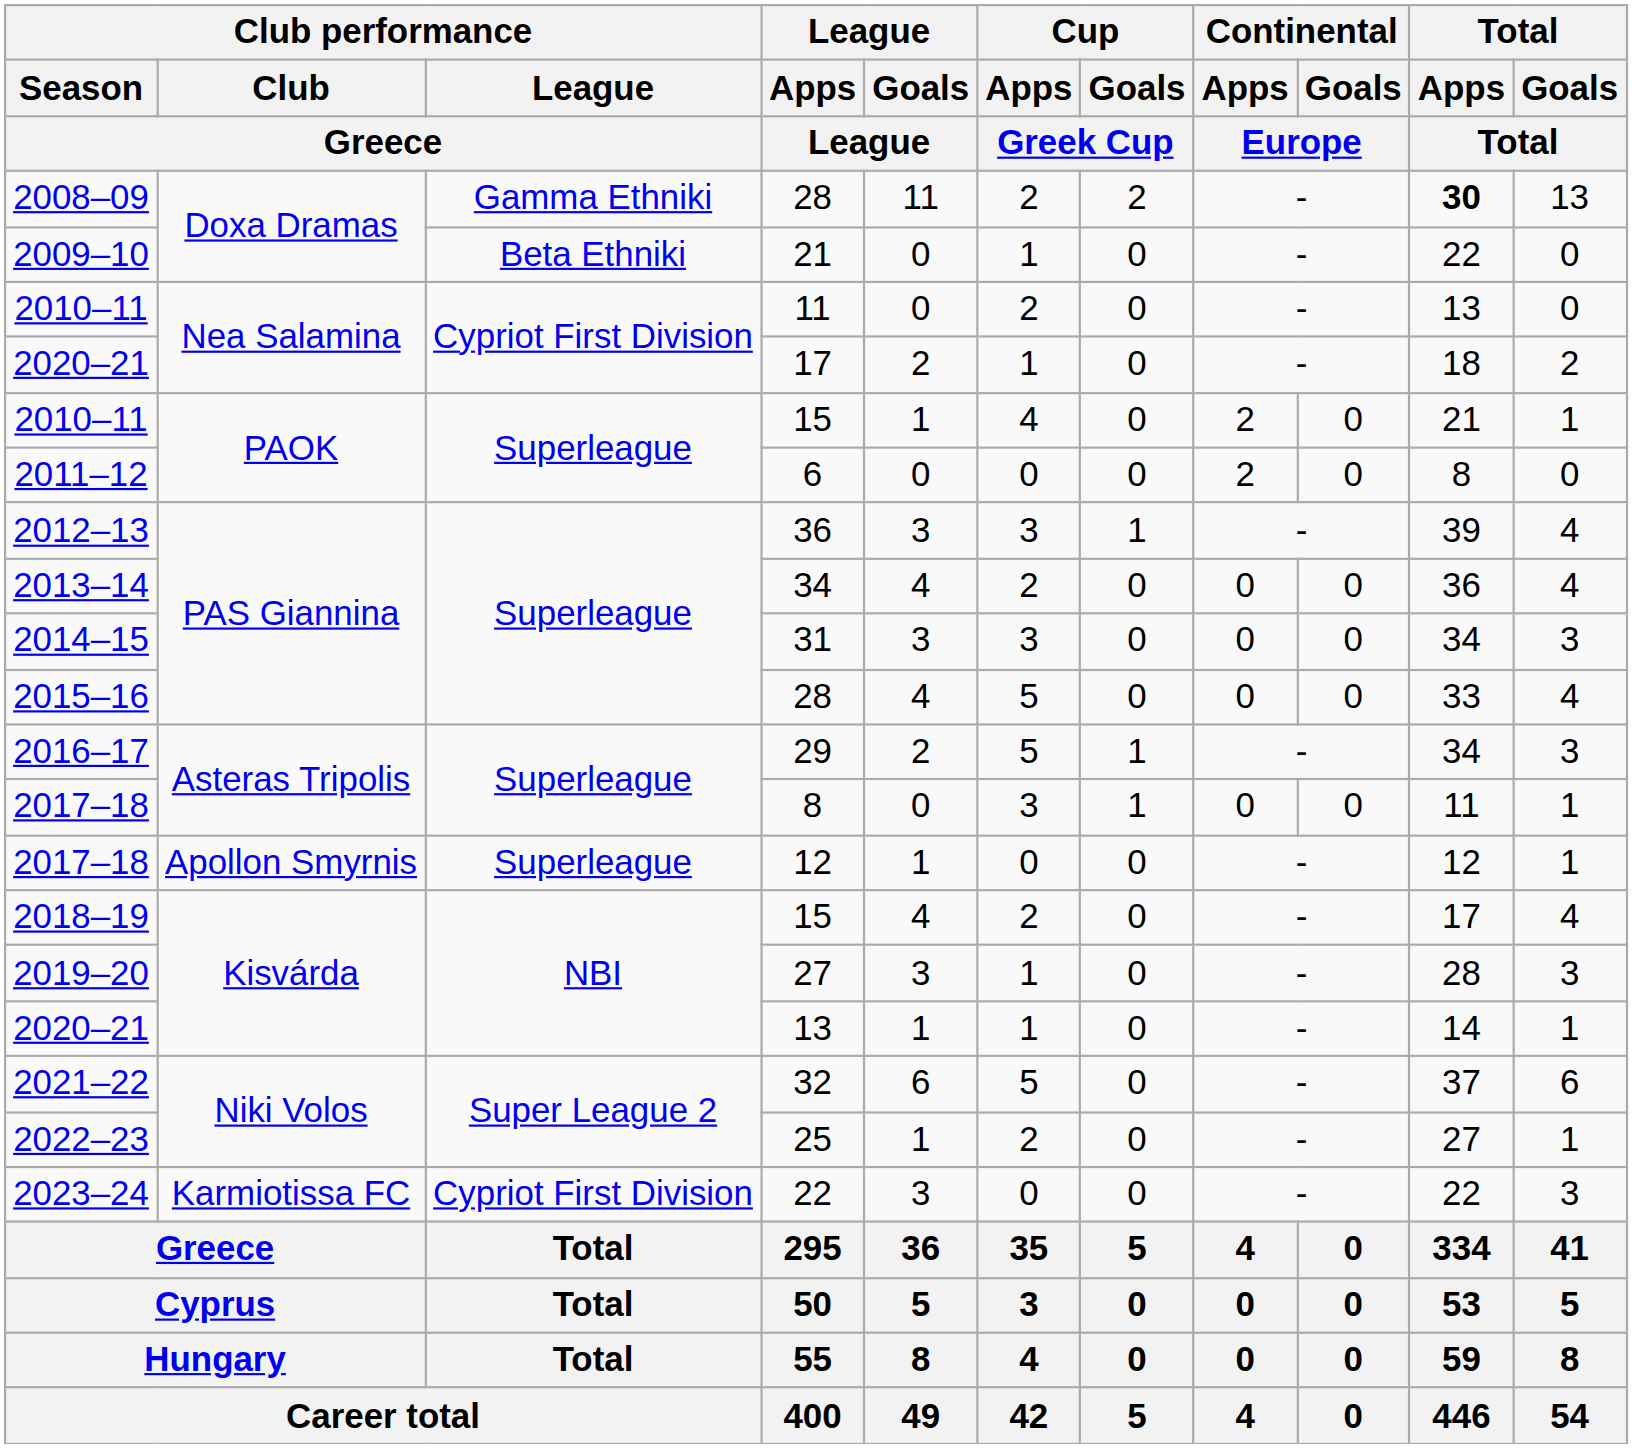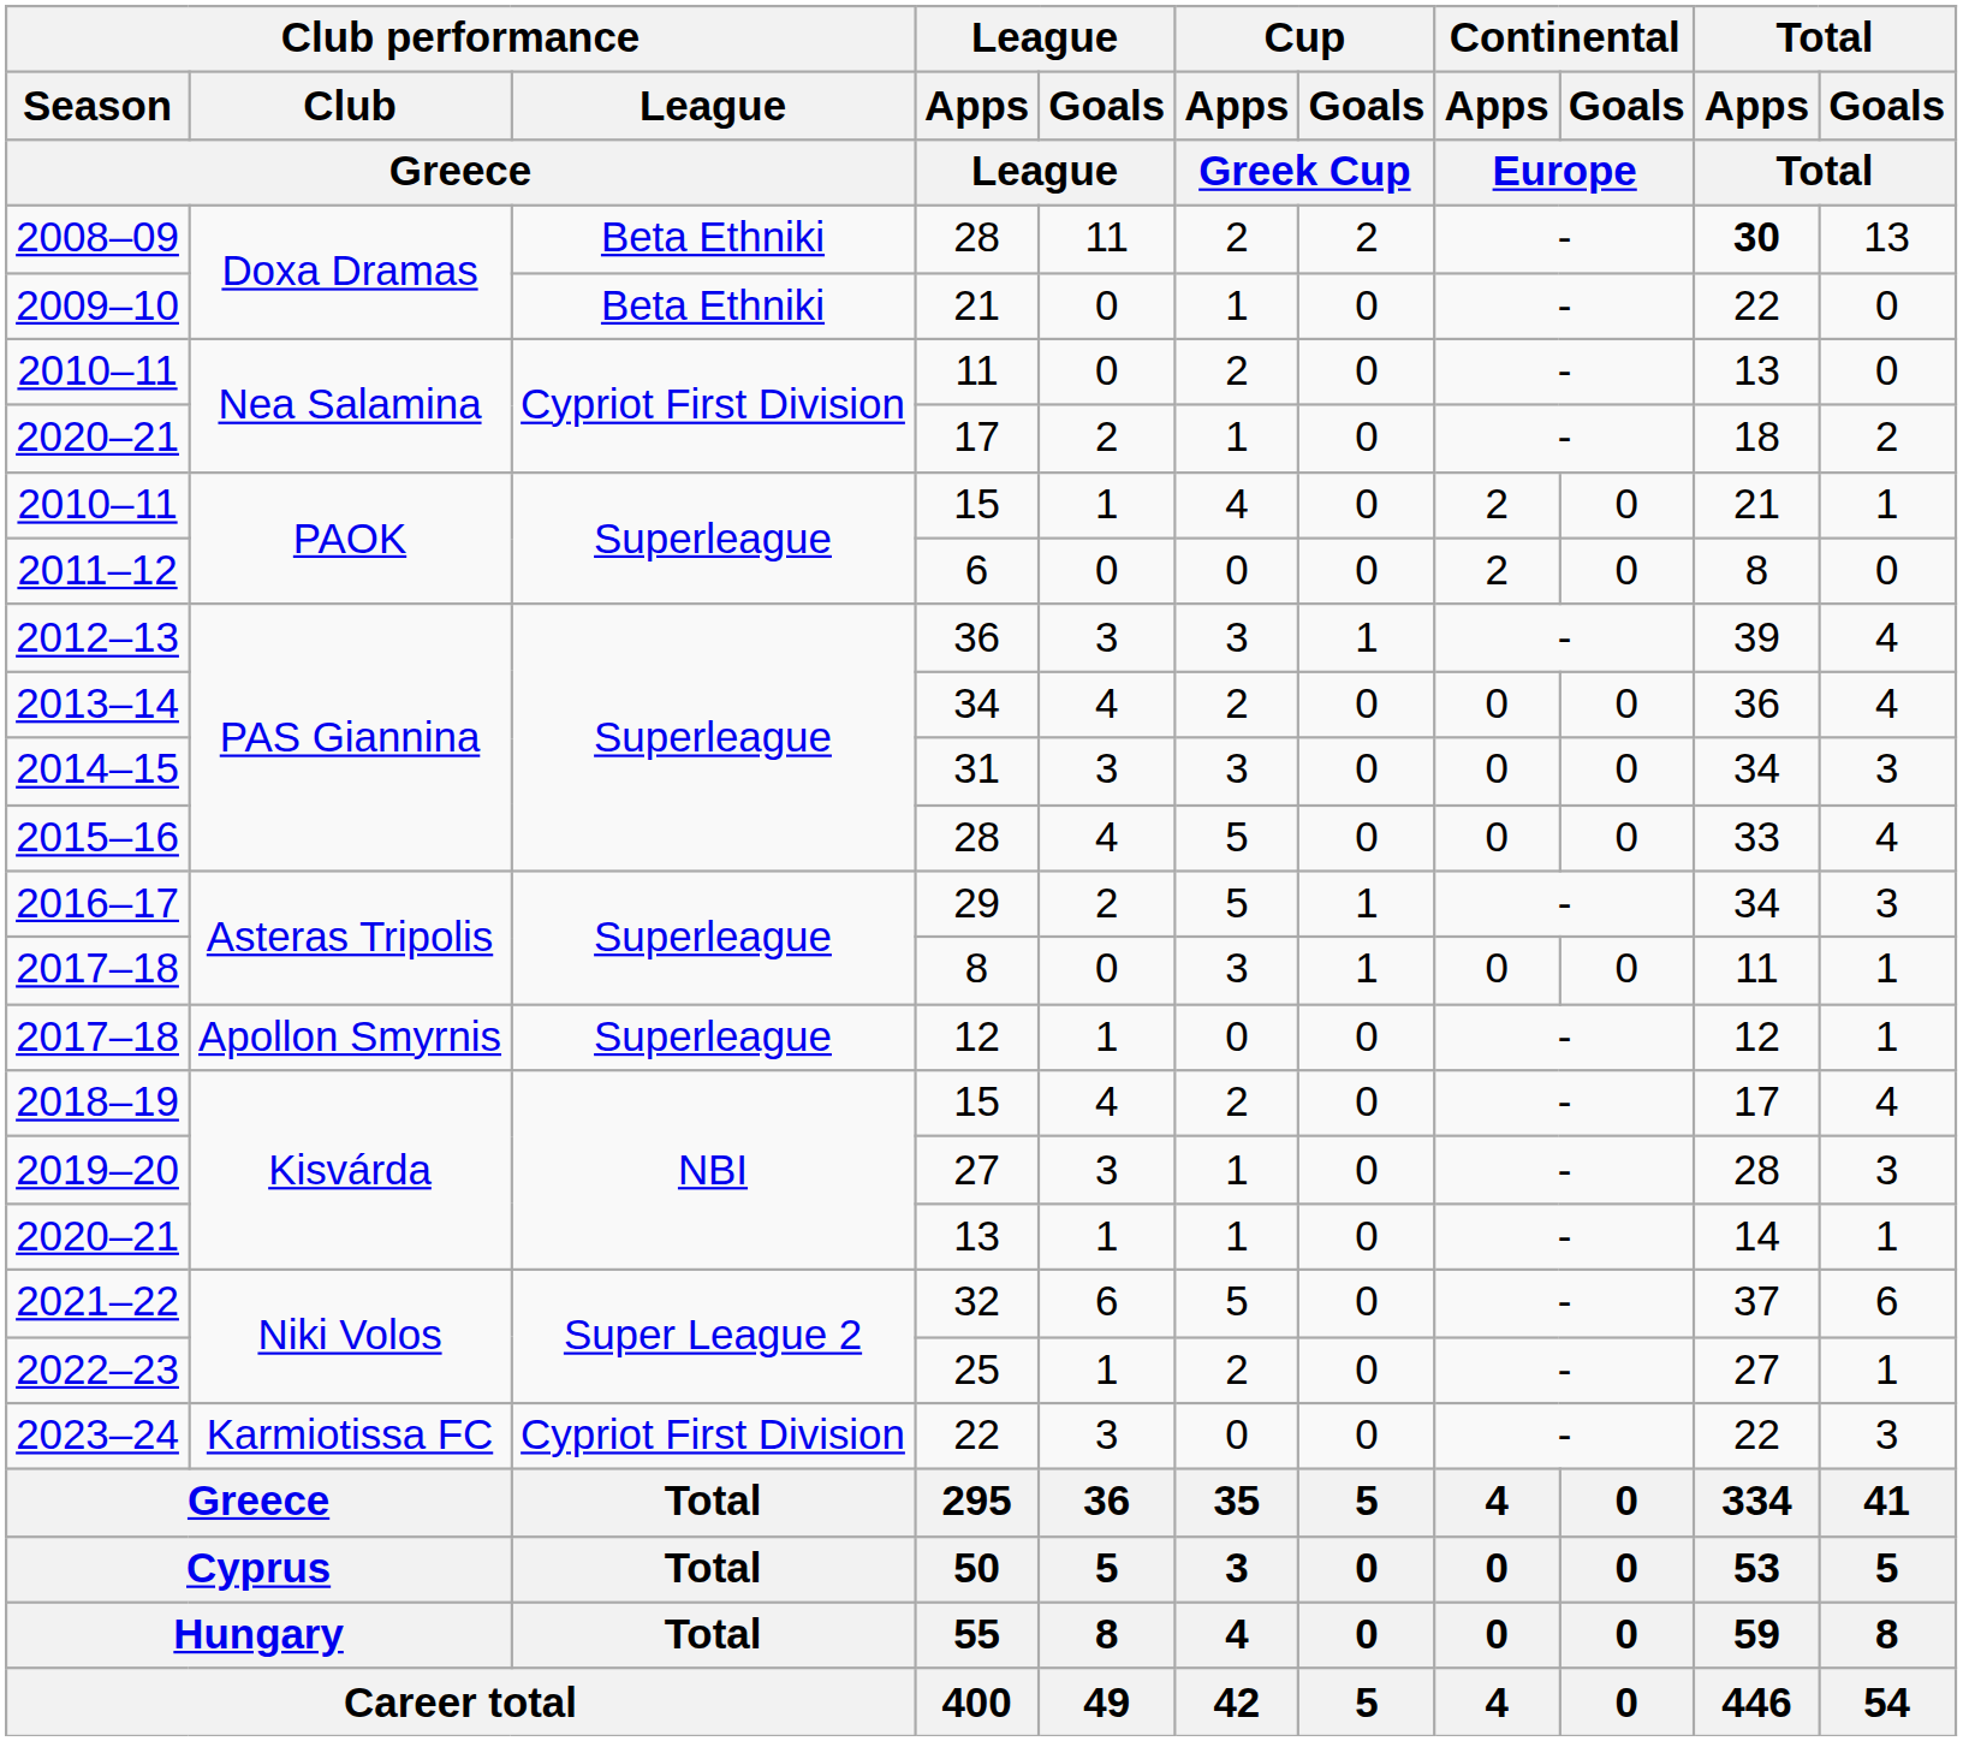 <table class="wikitable" style="text-align:center">
 <tr>
 <th colspan=3>Club performance</th>
 <th colspan=2>League</th>
 <th colspan=2>Cup</th>
 <th colspan=2>Continental</th>
 <th colspan=2>Total</th>
 </tr>
 <tr>
 <th>Season</th>
 <th>Club</th>
 <th>League</th>
 <th>Apps</th>
 <th>Goals</th>
 <th>Apps</th>
 <th>Goals</th>
 <th>Apps</th>
 <th>Goals</th>
 <th>Apps</th>
 <th>Goals</th>
 </tr>
 <tr>
 <th colspan=3>Greece</th>
 <th colspan=2>League</th>
 <th colspan=2><a href='#'>Greek Cup</a></th>
 <th colspan=2><a href='#'>Europe</a></th>
 <th colspan=2>Total</th>
 </tr>
 <tr>
 <td><a href='#'>2008–09</a></td>
 <td rowspan=2><a href='#'>Doxa Dramas</a></td>
-<td><a href='#'>Gamma Ethniki</a></td>
+<td><a href='#'>Beta Ethniki</a></td>
 <td>28</td>
 <td>11</td>
 <td>2</td>
 <td>2</td>
 <td colspan="2">-</td>
 <td><strong>30</strong></td>
 <td>13</td>
 </tr>
 <tr>
 <td><a href='#'>2009–10</a></td>
 <td><a href='#'>Beta Ethniki</a></td>
 <td>21</td>
 <td>0</td>
 <td>1</td>
 <td>0</td>
 <td colspan="2">-</td>
 <td>22</td>
 <td>0</td>
 </tr>
 <tr>
 <td><a href='#'>2010–11</a></td>
 <td rowspan=2><a href='#'>Nea Salamina</a></td>
 <td rowspan=2><a href='#'>Cypriot First Division</a></td>
 <td>11</td>
 <td>0</td>
 <td>2</td>
 <td>0</td>
 <td colspan="2">-</td>
 <td>13</td>
 <td>0</td>
 </tr>
 <tr>
 <td><a href='#'>2020–21</a></td>
 <td>17</td>
 <td>2</td>
 <td>1</td>
 <td>0</td>
 <td colspan="2">-</td>
 <td>18</td>
 <td>2</td>
 </tr>
 <tr>
 <td><a href='#'>2010–11</a></td>
 <td rowspan=2><a href='#'>PAOK</a></td>
 <td rowspan=2><a href='#'>Superleague</a></td>
 <td>15</td>
 <td>1</td>
 <td>4</td>
 <td>0</td>
 <td>2</td>
 <td>0</td>
 <td>21</td>
 <td>1</td>
 </tr>
 <tr>
 <td><a href='#'>2011–12</a></td>
 <td>6</td>
 <td>0</td>
 <td>0</td>
 <td>0</td>
 <td>2</td>
 <td>0</td>
 <td>8</td>
 <td>0</td>
 </tr>
 <tr>
 <td><a href='#'>2012–13</a></td>
 <td rowspan=4><a href='#'>PAS Giannina</a></td>
 <td rowspan=4><a href='#'>Superleague</a></td>
 <td>36</td>
 <td>3</td>
 <td>3</td>
 <td>1</td>
 <td colspan="2">-</td>
 <td>39</td>
 <td>4</td>
 </tr>
 <tr>
 <td><a href='#'>2013–14</a></td>
 <td>34</td>
 <td>4</td>
 <td>2</td>
 <td>0</td>
 <td>0</td>
 <td>0</td>
 <td>36</td>
 <td>4</td>
 </tr>
 <tr>
 <td><a href='#'>2014–15</a></td>
 <td>31</td>
 <td>3</td>
 <td>3</td>
 <td>0</td>
 <td>0</td>
 <td>0</td>
 <td>34</td>
 <td>3</td>
 </tr>
 <tr>
 <td><a href='#'>2015–16</a></td>
 <td>28</td>
 <td>4</td>
 <td>5</td>
 <td>0</td>
 <td>0</td>
 <td>0</td>
 <td>33</td>
 <td>4</td>
 </tr>
 <tr>
 <td><a href='#'>2016–17</a></td>
 <td rowspan=2><a href='#'>Asteras Tripolis</a></td>
 <td rowspan=2><a href='#'>Superleague</a></td>
 <td>29</td>
 <td>2</td>
 <td>5</td>
 <td>1</td>
 <td colspan="2">-</td>
 <td>34</td>
 <td>3</td>
 </tr>
 <tr>
 <td><a href='#'>2017–18</a></td>
 <td>8</td>
 <td>0</td>
 <td>3</td>
 <td>1</td>
 <td>0</td>
 <td>0</td>
 <td>11</td>
 <td>1</td>
 </tr>
 <tr>
 <td><a href='#'>2017–18</a></td>
 <td rowspan=1><a href='#'>Apollon Smyrnis</a></td>
 <td rowspan=1><a href='#'>Superleague</a></td>
 <td>12</td>
 <td>1</td>
 <td>0</td>
 <td>0</td>
 <td colspan="2">-</td>
 <td>12</td>
 <td>1</td>
 </tr>
 <tr>
 <td><a href='#'>2018–19</a></td>
 <td rowspan=3><a href='#'>Kisvárda</a></td>
 <td rowspan=3><a href='#'>NBI</a></td>
 <td>15</td>
 <td>4</td>
 <td>2</td>
 <td>0</td>
 <td colspan="2">-</td>
 <td>17</td>
 <td>4</td>
 </tr>
 <tr>
 <td><a href='#'>2019–20</a></td>
 <td>27</td>
 <td>3</td>
 <td>1</td>
 <td>0</td>
 <td colspan="2">-</td>
 <td>28</td>
 <td>3</td>
 </tr>
 <tr>
 <td><a href='#'>2020–21</a></td>
 <td>13</td>
 <td>1</td>
 <td>1</td>
 <td>0</td>
 <td colspan="2">-</td>
 <td>14</td>
 <td>1</td>
 </tr>
 <tr>
 <td><a href='#'>2021–22</a></td>
 <td rowspan=2><a href='#'>Niki Volos</a></td>
 <td rowspan=2><a href='#'>Super League 2</a></td>
 <td>32</td>
 <td>6</td>
 <td>5</td>
 <td>0</td>
 <td colspan="2">-</td>
 <td>37</td>
 <td>6</td>
 </tr>
 <tr>
 <td><a href='#'>2022–23</a></td>
 <td>25</td>
 <td>1</td>
 <td>2</td>
 <td>0</td>
 <td colspan="2">-</td>
 <td>27</td>
 <td>1</td>
 </tr>
 <tr>
 <td><a href='#'>2023–24</a></td>
 <td rowspan=1><a href='#'>Karmiotissa FC</a></td>
 <td rowspan=1><a href='#'>Cypriot First Division</a></td>
 <td>22</td>
 <td>3</td>
 <td>0</td>
 <td>0</td>
 <td colspan="2">-</td>
 <td>22</td>
 <td>3</td>
 </tr>
 <tr>
 <th colspan=2><a href='#'>Greece</a></th>
 <th>Total</th>
 <th>295</th>
 <th>36</th>
 <th>35</th>
 <th>5</th>
 <th>4</th>
 <th>0</th>
 <th>334</th>
 <th>41</th>
 </tr>
 <tr>
 <th colspan=2><a href='#'>Cyprus</a></th>
 <th>Total</th>
 <th>50</th>
 <th>5</th>
 <th>3</th>
 <th>0</th>
 <th>0</th>
 <th>0</th>
 <th>53</th>
 <th>5</th>
 </tr>
 <tr>
 <th colspan=2><a href='#'>Hungary</a></th>
 <th>Total</th>
 <th>55</th>
 <th>8</th>
 <th>4</th>
 <th>0</th>
 <th>0</th>
 <th>0</th>
 <th>59</th>
 <th>8</th>
 </tr>
 <tr>
 <th colspan=3>Career total</th>
 <th>400</th>
 <th>49</th>
 <th>42</th>
 <th>5</th>
 <th>4</th>
 <th>0</th>
 <th>446</th>
 <th>54</th>
 </tr>
 </table>
